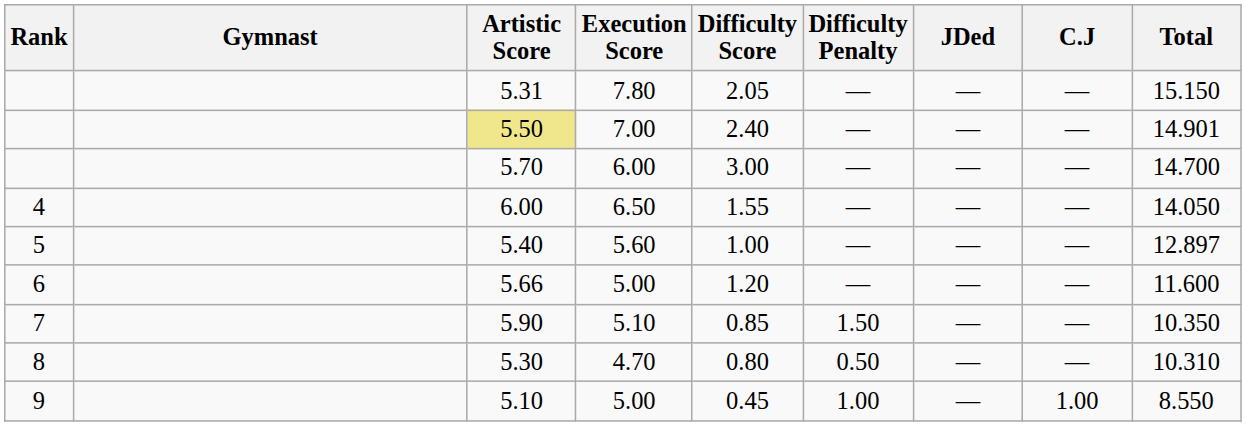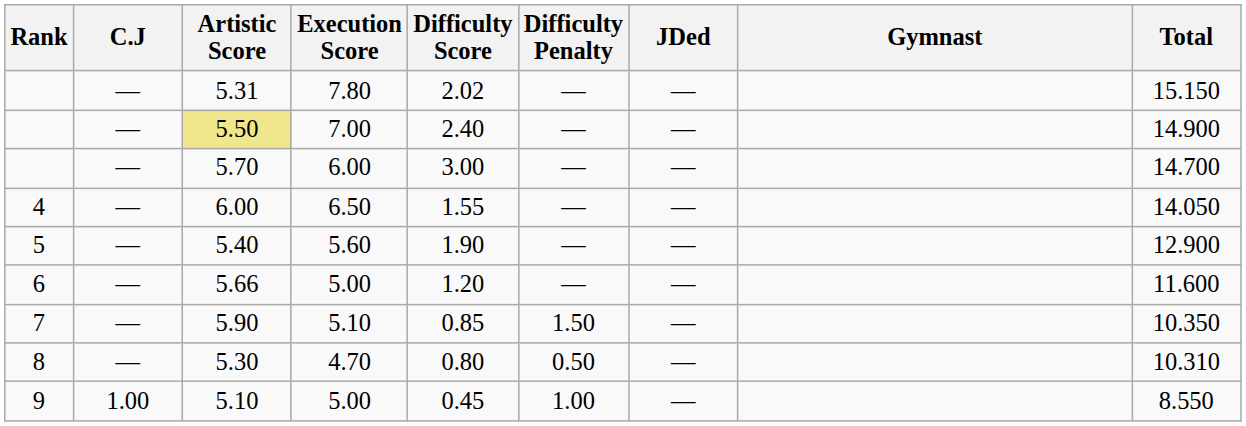 <table class="wikitable" style="text-align:center">
 <tr>
 <th>Rank</th>
-<th width=250>Gymnast</th>
+<th style="width:4em">C.J</th>
 <th style="width:4em">Artistic Score</th>
 <th style="width:4em">Execution Score</th>
 <th style="width:4em">Difficulty Score</th>
 <th style="width:4em">Difficulty Penalty</th>
 <th style="width:4em">JDed</th>
-<th style="width:4em">C.J</th>
+<th width=250>Gymnast</th>
 <th style="width:4em">Total</th>
 </tr>
 <tr>
 <td></td>
-<td align=left></td>
+<td>—</td>
 <td>5.31</td>
 <td>7.80</td>
-<td>2.05</td>
+<td>2.02</td>
 <td>—</td>
 <td>—</td>
-<td>—</td>
+<td align=left></td>
 <td>15.150</td>
 </tr>
 <tr>
 <td></td>
-<td align=left></td>
+<td>—</td>
 <td style="background: khaki;">5.50</td>
 <td>7.00</td>
 <td>2.40</td>
 <td>—</td>
 <td>—</td>
-<td>—</td>
-<td>14.901</td>
+<td align=left></td>
+<td>14.900</td>
 </tr>
 <tr>
 <td></td>
-<td align=left></td>
+<td>—</td>
 <td>5.70</td>
 <td>6.00</td>
 <td>3.00</td>
 <td>—</td>
 <td>—</td>
-<td>—</td>
+<td align=left></td>
 <td>14.700</td>
 </tr>
 <tr>
 <td>4</td>
-<td align=left></td>
+<td>—</td>
 <td>6.00</td>
 <td>6.50</td>
 <td>1.55</td>
 <td>—</td>
 <td>—</td>
-<td>—</td>
+<td align=left></td>
 <td>14.050</td>
 </tr>
 <tr>
 <td>5</td>
-<td align=left></td>
+<td>—</td>
 <td>5.40</td>
 <td>5.60</td>
-<td>1.00</td>
+<td>1.90</td>
 <td>—</td>
 <td>—</td>
-<td>—</td>
-<td>12.897</td>
+<td align=left></td>
+<td>12.900</td>
 </tr>
 <tr>
 <td>6</td>
-<td align=left></td>
+<td>—</td>
 <td>5.66</td>
 <td>5.00</td>
 <td>1.20</td>
 <td>—</td>
 <td>—</td>
-<td>—</td>
+<td align=left></td>
 <td>11.600</td>
 </tr>
 <tr>
 <td>7</td>
-<td align=left></td>
+<td>—</td>
 <td>5.90</td>
 <td>5.10</td>
 <td>0.85</td>
 <td>1.50</td>
 <td>—</td>
-<td>—</td>
+<td align=left></td>
 <td>10.350</td>
 </tr>
 <tr>
 <td>8</td>
-<td align=left></td>
+<td>—</td>
 <td>5.30</td>
 <td>4.70</td>
 <td>0.80</td>
 <td>0.50</td>
 <td>—</td>
-<td>—</td>
+<td align=left></td>
 <td>10.310</td>
 </tr>
 <tr>
 <td>9</td>
-<td align=left></td>
+<td>1.00</td>
 <td>5.10</td>
 <td>5.00</td>
 <td>0.45</td>
 <td>1.00</td>
 <td>—</td>
-<td>1.00</td>
+<td align=left></td>
 <td>8.550</td>
 </tr>
 </table>
